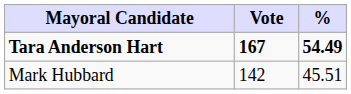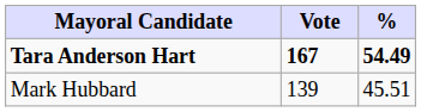 <table class="wikitable">
 <tr>
 <th style="background:#ddf; width:200px;">Mayoral Candidate</th>
 <th style="background:#ddf; width:50px;">Vote</th>
 <th style="background:#ddf; width:30px;">%</th>
 </tr>
 <tr>
 <td><strong>Tara Anderson Hart</strong></td>
 <td><strong>167</strong></td>
 <td><strong>54.49</strong></td>
 </tr>
 <tr>
 <td>Mark Hubbard</td>
-<td>142</td>
+<td>139</td>
 <td>45.51</td>
 </tr>
 </table>
